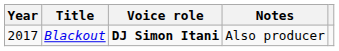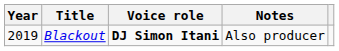 <table class="wikitable">
 <tr>
 <th>Year</th>
 <th>Title</th>
 <th>Voice role</th>
 <th class="unsortable">Notes</th>
 <th class="unsortable"></th>
 </tr>
 <tr>
-<td>2017</td>
+<td>2019</td>
 <td><em><a href='#'>Blackout</a></em></td>
 <td><strong>DJ Simon Itani</strong></td>
 <td>Also producer</td>
 <td></td>
 </tr>
 </table>
